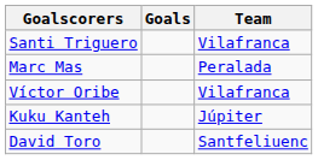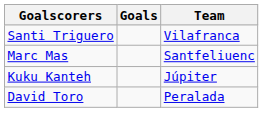 <table class="wikitable sortable" class="wikitable">
 <tr style="background:#ccc; text-align:center;">
 <th>Goalscorers</th>
 <th>Goals</th>
 <th>Team</th>
 </tr>
 <tr>
 <td> <a href='#'>Santi Triguero</a></td>
 <td></td>
 <td><a href='#'>Vilafranca</a></td>
 </tr>
 <tr>
 <td> <a href='#'>Marc Mas</a></td>
 <td></td>
-<td><a href='#'>Peralada</a></td>
-</tr>
-<tr>
-<td> <a href='#'>Víctor Oribe</a></td>
-<td></td>
-<td><a href='#'>Vilafranca</a></td>
+<td><a href='#'>Santfeliuenc</a></td>
 </tr>
 <tr>
 <td> <a href='#'>Kuku Kanteh</a></td>
 <td></td>
 <td><a href='#'>Júpiter</a></td>
 </tr>
 <tr>
 <td> <a href='#'>David Toro</a></td>
 <td></td>
-<td><a href='#'>Santfeliuenc</a></td>
+<td><a href='#'>Peralada</a></td>
 </tr>
 </table>
